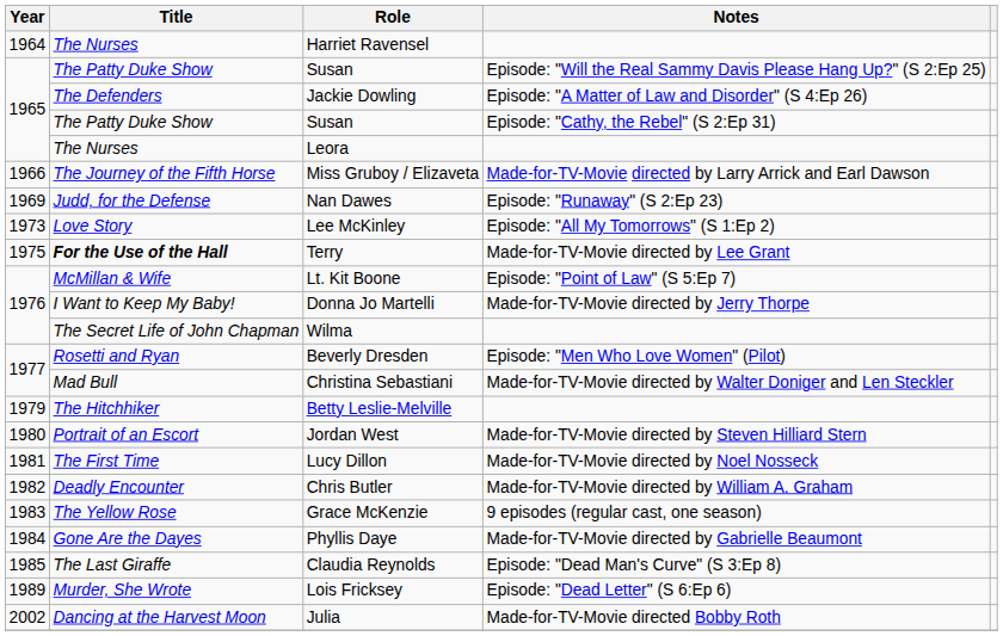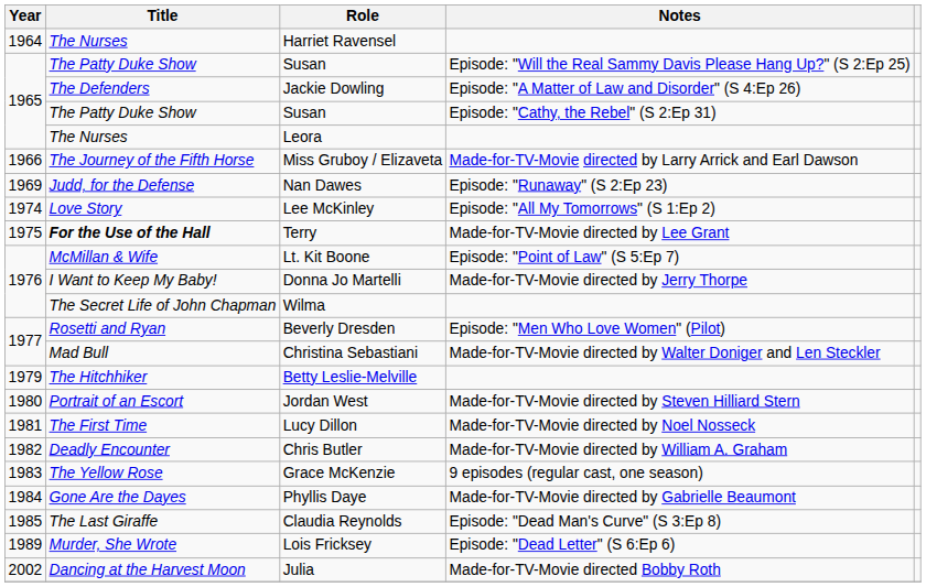 <table class="wikitable">
 <tr>
 <th>Year</th>
 <th>Title</th>
 <th>Role</th>
 <th class="unsortable">Notes</th>
 <th class="unsortable"></th>
 </tr>
 <tr>
 <td>1964</td>
 <td><em><a href='#'>The Nurses</a></em></td>
 <td>Harriet Ravensel</td>
 <td></td>
 <td></td>
 </tr>
 <tr>
 <td rowspan="4">1965</td>
 <td><em><a href='#'>The Patty Duke Show</a></em></td>
 <td>Susan</td>
 <td>Episode: "<a href='#'>Will the Real Sammy Davis Please Hang Up?</a>" (S 2:Ep 25)</td>
 <td></td>
 </tr>
 <tr>
 <td><em><a href='#'>The Defenders</a></em></td>
 <td>Jackie Dowling</td>
 <td>Episode: "<a href='#'>A Matter of Law and Disorder</a>" (S 4:Ep 26)</td>
 <td></td>
 </tr>
 <tr>
 <td><em>The Patty Duke Show</em></td>
 <td>Susan</td>
 <td>Episode: "<a href='#'>Cathy, the Rebel</a>" (S 2:Ep 31)</td>
 <td></td>
 </tr>
 <tr>
 <td><em>The Nurses</em></td>
 <td>Leora</td>
 <td></td>
 <td></td>
 </tr>
 <tr>
 <td>1966</td>
 <td><em><a href='#'>The Journey of the Fifth Horse</a></em></td>
 <td>Miss Gruboy / Elizaveta</td>
 <td><a href='#'>Made-for-TV-Movie</a> <a href='#'>directed</a> by Larry Arrick and Earl Dawson</td>
 <td></td>
 </tr>
 <tr>
 <td>1969</td>
 <td><em><a href='#'>Judd, for the Defense</a></em></td>
 <td>Nan Dawes</td>
 <td>Episode: "<a href='#'>Runaway</a>" (S 2:Ep 23)</td>
 <td></td>
 </tr>
 <tr>
-<td>1973</td>
+<td>1974</td>
 <td><em><a href='#'>Love Story</a></em></td>
 <td>Lee McKinley</td>
 <td>Episode: "<a href='#'>All My Tomorrows</a>" (S 1:Ep 2)</td>
 <td></td>
 </tr>
 <tr>
 <td>1975</td>
 <td><strong><em>For the Use of the Hall</em></strong></td>
 <td>Terry</td>
 <td>Made-for-TV-Movie directed by <a href='#'>Lee Grant</a></td>
 <td></td>
 </tr>
 <tr>
 <td rowspan="3">1976</td>
 <td><em><a href='#'>McMillan & Wife</a></em></td>
 <td>Lt. Kit Boone</td>
 <td>Episode: "<a href='#'>Point of Law</a>" (S 5:Ep 7)</td>
 <td></td>
 </tr>
 <tr>
 <td><em>I Want to Keep My Baby!</em></td>
 <td>Donna Jo Martelli</td>
 <td>Made-for-TV-Movie directed by <a href='#'>Jerry Thorpe</a></td>
 <td></td>
 </tr>
 <tr>
 <td><em>The Secret Life of John Chapman</em></td>
 <td>Wilma</td>
 <td></td>
 <td></td>
 </tr>
 <tr>
 <td rowspan="2">1977</td>
 <td><em><a href='#'>Rosetti and Ryan</a></em></td>
 <td>Beverly Dresden</td>
 <td>Episode: "<a href='#'>Men Who Love Women</a>" (<a href='#'>Pilot</a>)</td>
 <td></td>
 </tr>
 <tr>
 <td><em>Mad Bull</em></td>
 <td>Christina Sebastiani</td>
 <td>Made-for-TV-Movie directed by <a href='#'>Walter Doniger</a> and <a href='#'>Len Steckler</a></td>
 <td></td>
 </tr>
 <tr>
 <td>1979</td>
 <td><em><a href='#'>The Hitchhiker</a></em></td>
 <td><a href='#'>Betty Leslie-Melville</a></td>
 <td></td>
 <td></td>
 </tr>
 <tr>
 <td>1980</td>
 <td><em><a href='#'>Portrait of an Escort</a></em></td>
 <td>Jordan West</td>
 <td>Made-for-TV-Movie directed by <a href='#'>Steven Hilliard Stern</a></td>
 <td></td>
 </tr>
 <tr>
 <td>1981</td>
 <td><em><a href='#'>The First Time</a></em></td>
 <td>Lucy Dillon</td>
 <td>Made-for-TV-Movie directed by <a href='#'>Noel Nosseck</a></td>
 <td></td>
 </tr>
 <tr>
 <td>1982</td>
 <td><em><a href='#'>Deadly Encounter</a></em></td>
 <td>Chris Butler</td>
 <td>Made-for-TV-Movie directed by <a href='#'>William A. Graham</a></td>
 <td></td>
 </tr>
 <tr>
 <td>1983</td>
 <td><em><a href='#'>The Yellow Rose</a></em></td>
 <td>Grace McKenzie</td>
 <td>9 episodes (regular cast, one season)</td>
 </tr>
 <tr>
 <td>1984</td>
 <td><em><a href='#'>Gone Are the Dayes</a></em></td>
 <td>Phyllis Daye</td>
 <td>Made-for-TV-Movie directed by <a href='#'>Gabrielle Beaumont</a></td>
 <td></td>
 </tr>
 <tr>
 <td>1985</td>
 <td><em>The Last Giraffe</em></td>
 <td>Claudia Reynolds</td>
 <td>Episode: "Dead Man's Curve" (S 3:Ep 8)</td>
 </tr>
 <tr>
 <td>1989</td>
 <td><em><a href='#'>Murder, She Wrote</a></em></td>
 <td>Lois Fricksey</td>
 <td>Episode: "<a href='#'>Dead Letter</a>" (S 6:Ep 6)</td>
 <td></td>
 </tr>
 <tr>
 <td>2002</td>
 <td><em><a href='#'>Dancing at the Harvest Moon</a></em></td>
 <td>Julia</td>
 <td>Made-for-TV-Movie directed <a href='#'>Bobby Roth</a></td>
 <td></td>
 </tr>
 <tr>
 </tr>
 </table>
